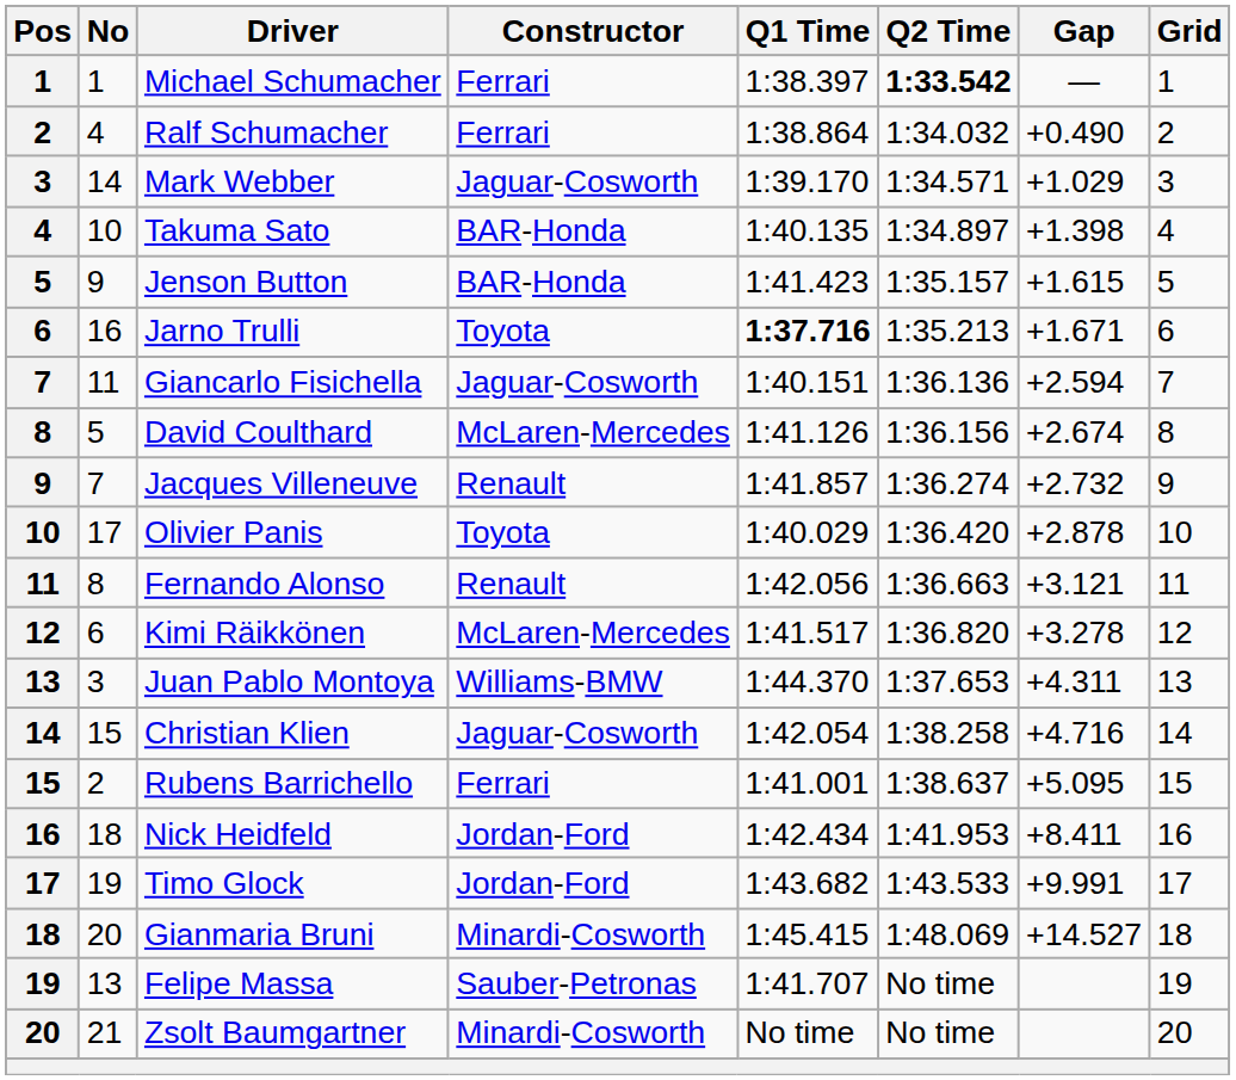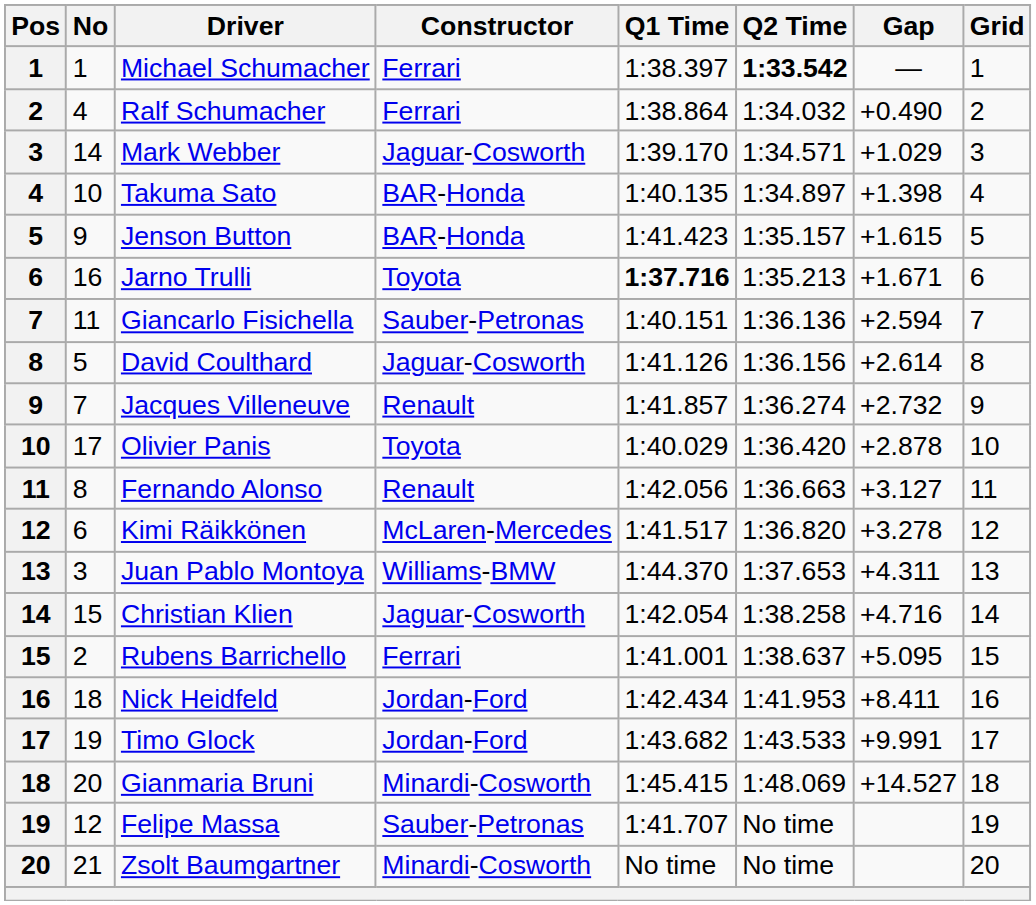 <table class="wikitable sortable" style="font-size: 85%;">
 <tr>
 <th>Pos</th>
 <th>No</th>
 <th>Driver</th>
 <th>Constructor</th>
 <th>Q1 Time</th>
 <th>Q2 Time</th>
 <th>Gap</th>
 <th>Grid</th>
 </tr>
 <tr>
 <th>1</th>
 <td>1</td>
 <td> <a href='#'>Michael Schumacher</a></td>
 <td><a href='#'>Ferrari</a></td>
 <td>1:38.397</td>
 <td><strong>1:33.542</strong></td>
 <td align="center">—</td>
 <td>1</td>
 </tr>
 <tr>
 <th>2</th>
 <td>4</td>
 <td> <a href='#'>Ralf Schumacher</a></td>
 <td><a href='#'>Ferrari</a></td>
 <td>1:38.864</td>
 <td>1:34.032</td>
 <td>+0.490</td>
 <td>2</td>
 </tr>
 <tr>
 <th>3</th>
 <td>14</td>
 <td> <a href='#'>Mark Webber</a></td>
 <td><a href='#'>Jaguar</a>-<a href='#'>Cosworth</a></td>
 <td>1:39.170</td>
 <td>1:34.571</td>
 <td>+1.029</td>
 <td>3</td>
 </tr>
 <tr>
 <th>4</th>
 <td>10</td>
 <td> <a href='#'>Takuma Sato</a></td>
 <td><a href='#'>BAR</a>-<a href='#'>Honda</a></td>
 <td>1:40.135</td>
 <td>1:34.897</td>
 <td>+1.398</td>
 <td>4</td>
 </tr>
 <tr>
 <th>5</th>
 <td>9</td>
 <td> <a href='#'>Jenson Button</a></td>
 <td><a href='#'>BAR</a>-<a href='#'>Honda</a></td>
 <td>1:41.423</td>
 <td>1:35.157</td>
 <td>+1.615</td>
 <td>5</td>
 </tr>
 <tr>
 <th>6</th>
 <td>16</td>
 <td> <a href='#'>Jarno Trulli</a></td>
 <td><a href='#'>Toyota</a></td>
 <td><strong>1:37.716</strong></td>
 <td>1:35.213</td>
 <td>+1.671</td>
 <td>6</td>
 </tr>
 <tr>
 <th>7</th>
 <td>11</td>
 <td> <a href='#'>Giancarlo Fisichella</a></td>
-<td><a href='#'>Jaguar</a>-<a href='#'>Cosworth</a></td>
+<td><a href='#'>Sauber</a>-<a href='#'>Petronas</a></td>
 <td>1:40.151</td>
 <td>1:36.136</td>
 <td>+2.594</td>
 <td>7</td>
 </tr>
 <tr>
 <th>8</th>
 <td>5</td>
 <td> <a href='#'>David Coulthard</a></td>
-<td><a href='#'>McLaren</a>-<a href='#'>Mercedes</a></td>
+<td><a href='#'>Jaguar</a>-<a href='#'>Cosworth</a></td>
 <td>1:41.126</td>
 <td>1:36.156</td>
-<td>+2.674</td>
+<td>+2.614</td>
 <td>8</td>
 </tr>
 <tr>
 <th>9</th>
 <td>7</td>
 <td> <a href='#'>Jacques Villeneuve</a></td>
 <td><a href='#'>Renault</a></td>
 <td>1:41.857</td>
 <td>1:36.274</td>
 <td>+2.732</td>
 <td>9</td>
 </tr>
 <tr>
 <th>10</th>
 <td>17</td>
 <td> <a href='#'>Olivier Panis</a></td>
 <td><a href='#'>Toyota</a></td>
 <td>1:40.029</td>
 <td>1:36.420</td>
 <td>+2.878</td>
 <td>10</td>
 </tr>
 <tr>
 <th>11</th>
 <td>8</td>
 <td> <a href='#'>Fernando Alonso</a></td>
 <td><a href='#'>Renault</a></td>
 <td>1:42.056</td>
 <td>1:36.663</td>
-<td>+3.121</td>
+<td>+3.127</td>
 <td>11</td>
 </tr>
 <tr>
 <th>12</th>
 <td>6</td>
 <td> <a href='#'>Kimi Räikkönen</a></td>
 <td><a href='#'>McLaren</a>-<a href='#'>Mercedes</a></td>
 <td>1:41.517</td>
 <td>1:36.820</td>
 <td>+3.278</td>
 <td>12</td>
 </tr>
 <tr>
 <th>13</th>
 <td>3</td>
 <td> <a href='#'>Juan Pablo Montoya</a></td>
 <td><a href='#'>Williams</a>-<a href='#'>BMW</a></td>
 <td>1:44.370</td>
 <td>1:37.653</td>
 <td>+4.311</td>
 <td>13</td>
 </tr>
 <tr>
 <th>14</th>
 <td>15</td>
 <td> <a href='#'>Christian Klien</a></td>
 <td><a href='#'>Jaguar</a>-<a href='#'>Cosworth</a></td>
 <td>1:42.054</td>
 <td>1:38.258</td>
 <td>+4.716</td>
 <td>14</td>
 </tr>
 <tr>
 <th>15</th>
 <td>2</td>
 <td> <a href='#'>Rubens Barrichello</a></td>
 <td><a href='#'>Ferrari</a></td>
 <td>1:41.001</td>
 <td>1:38.637</td>
 <td>+5.095</td>
 <td>15</td>
 </tr>
 <tr>
 <th>16</th>
 <td>18</td>
 <td> <a href='#'>Nick Heidfeld</a></td>
 <td><a href='#'>Jordan</a>-<a href='#'>Ford</a></td>
 <td>1:42.434</td>
 <td>1:41.953</td>
 <td>+8.411</td>
 <td>16</td>
 </tr>
 <tr>
 <th>17</th>
 <td>19</td>
 <td> <a href='#'>Timo Glock</a></td>
 <td><a href='#'>Jordan</a>-<a href='#'>Ford</a></td>
 <td>1:43.682</td>
 <td>1:43.533</td>
 <td>+9.991</td>
 <td>17</td>
 </tr>
 <tr>
 <th>18</th>
 <td>20</td>
 <td> <a href='#'>Gianmaria Bruni</a></td>
 <td><a href='#'>Minardi</a>-<a href='#'>Cosworth</a></td>
 <td>1:45.415</td>
 <td>1:48.069</td>
 <td>+14.527</td>
 <td>18</td>
 </tr>
 <tr>
 <th>19</th>
-<td>13</td>
+<td>12</td>
 <td> <a href='#'>Felipe Massa</a></td>
 <td><a href='#'>Sauber</a>-<a href='#'>Petronas</a></td>
 <td>1:41.707</td>
 <td>No time</td>
 <td></td>
 <td>19</td>
 </tr>
 <tr>
 <th>20</th>
 <td>21</td>
 <td> <a href='#'>Zsolt Baumgartner</a></td>
 <td><a href='#'>Minardi</a>-<a href='#'>Cosworth</a></td>
 <td>No time</td>
 <td>No time</td>
 <td></td>
 <td>20</td>
 </tr>
 <tr>
 <th colspan="8"></th>
 </tr>
 </table>
